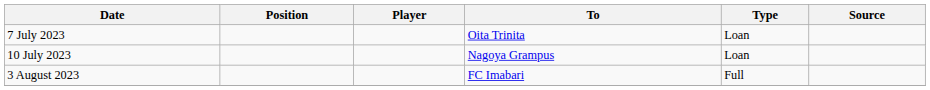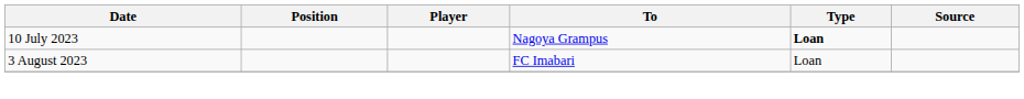 <table class="wikitable sortable" style="width:90%; text-align:center; font-size:95%; text-align:left;">
 <tr>
 <th>Date</th>
 <th>Position</th>
 <th>Player</th>
 <th>To</th>
 <th>Type</th>
 <th>Source</th>
 </tr>
 <tr>
-<td>7 July 2023</td>
-<td></td>
-<td></td>
-<td> <a href='#'>Oita Trinita</a></td>
-<td>Loan</td>
-<td></td>
-</tr>
-<tr>
 <td>10 July 2023</td>
 <td></td>
 <td></td>
 <td> <a href='#'>Nagoya Grampus</a></td>
-<td>Loan</td>
+<td><strong>Loan</strong></td>
 <td></td>
 </tr>
 <tr>
 <td>3 August 2023</td>
 <td></td>
 <td></td>
 <td> <a href='#'>FC Imabari</a></td>
-<td>Full</td>
+<td>Loan</td>
 <td></td>
 </tr>
 <tr>
 </tr>
 </table>
